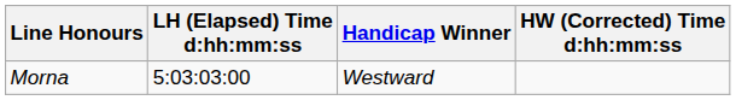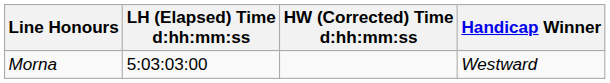 <table class="wikitable">
 <tr>
 <th>Line Honours</th>
 <th>LH (Elapsed) Time <br>d:hh:mm:ss</th>
+<th>HW (Corrected) Time <br>d:hh:mm:ss</th>
 <th><a href='#'>Handicap</a> Winner</th>
-<th>HW (Corrected) Time <br>d:hh:mm:ss</th>
 </tr>
 <tr>
 <td><em>Morna</em></td>
 <td>5:03:03:00</td>
+<td></td>
 <td><em>Westward</em></td>
-<td></td>
 </tr>
 </table>
